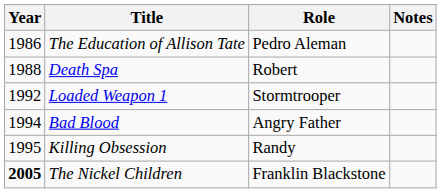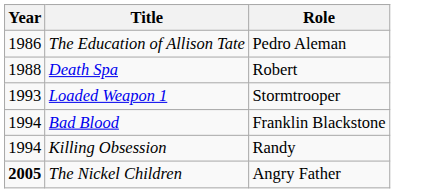 <table class="wikitable sortable">
 <tr>
 <th>Year</th>
 <th>Title</th>
 <th>Role</th>
-<th>Notes</th>
 </tr>
 <tr>
 <td>1986</td>
 <td><em>The Education of Allison Tate</em></td>
 <td>Pedro Aleman</td>
-<td></td>
 </tr>
 <tr>
 <td>1988</td>
 <td><em><a href='#'>Death Spa</a></em></td>
 <td>Robert</td>
-<td></td>
 </tr>
 <tr>
-<td>1992</td>
+<td>1993</td>
 <td><em><a href='#'>Loaded Weapon 1</a></em></td>
 <td>Stormtrooper</td>
-<td></td>
 </tr>
 <tr>
 <td>1994</td>
 <td><em><a href='#'>Bad Blood</a></em></td>
-<td>Angry Father</td>
-<td></td>
+<td>Franklin Blackstone</td>
 </tr>
 <tr>
-<td>1995</td>
+<td>1994</td>
 <td><em>Killing Obsession</em></td>
 <td>Randy</td>
-<td></td>
 </tr>
 <tr>
 <td><strong>2005</strong></td>
 <td><em>The Nickel Children</em></td>
-<td>Franklin Blackstone</td>
-<td></td>
+<td>Angry Father</td>
 </tr>
 </table>
